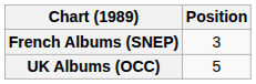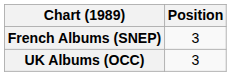 <table class="wikitable sortable plainrowheaders" style="text-align:center">
 <tr>
 <th scope="col">Chart (1989)</th>
 <th scope="col">Position</th>
 </tr>
 <tr>
 <th scope="row">French Albums (SNEP)</th>
 <td>3</td>
 </tr>
 <tr>
 <th scope="row">UK Albums (OCC)</th>
-<td>5</td>
+<td>3</td>
 </tr>
 </table>
